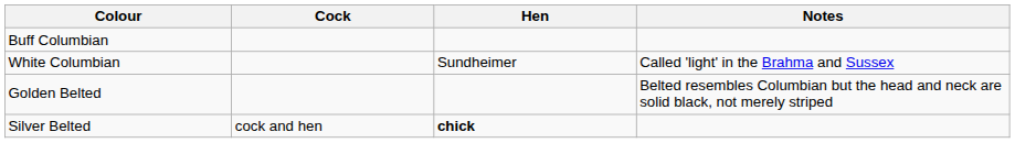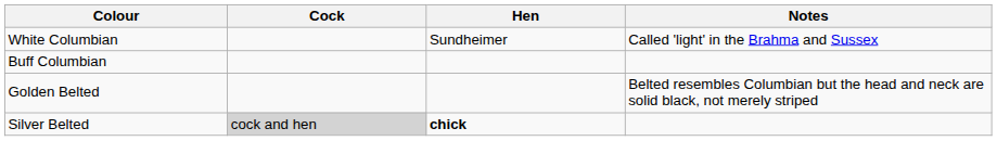 <table class="wikitable">
 <tr>
 <th style="width: 180pt;">Colour</th>
 <th style="width: 160pt;">Cock</th>
 <th style="width: 160pt;">Hen</th>
 <th style="width: 300pt;">Notes</th>
 </tr>
 <tr>
+<td>White Columbian</td>
+<td></td>
+<td>Sundheimer</td>
+<td>Called 'light' in the <a href='#'>Brahma</a> and <a href='#'>Sussex</a></td>
+</tr>
+<tr>
 <td>Buff Columbian</td>
 <td></td>
 <td></td>
 <td></td>
-</tr>
-<tr>
-<td>White Columbian</td>
-<td></td>
-<td>Sundheimer</td>
-<td>Called 'light' in the <a href='#'>Brahma</a> and <a href='#'>Sussex</a></td>
 </tr>
 <tr>
 <td>Golden Belted</td>
 <td></td>
 <td></td>
 <td>Belted resembles Columbian but the head and neck are solid black, not merely striped</td>
 </tr>
 <tr>
 <td>Silver Belted</td>
-<td>cock and hen</td>
+<td style="background: lightgrey;">cock and hen</td>
 <td><strong>chick</strong></td>
 <td></td>
 </tr>
 </table>
